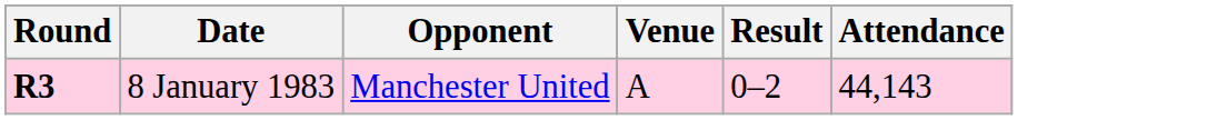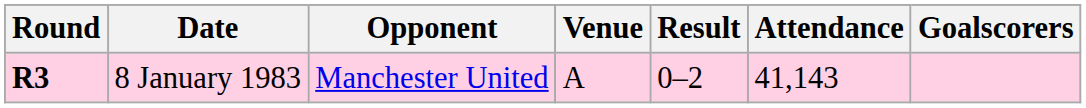 <table class="wikitable">
 <tr>
 <th>Round</th>
 <th>Date</th>
 <th>Opponent</th>
 <th>Venue</th>
 <th>Result</th>
 <th>Attendance</th>
+<th>Goalscorers</th>
 </tr>
 <tr style="background-color: #ffd0e3;">
 <td><strong>R3</strong></td>
 <td>8 January 1983</td>
 <td><a href='#'>Manchester United</a></td>
 <td>A</td>
 <td>0–2</td>
-<td>44,143</td>
+<td>41,143</td>
+<td></td>
 </tr>
 </table>
